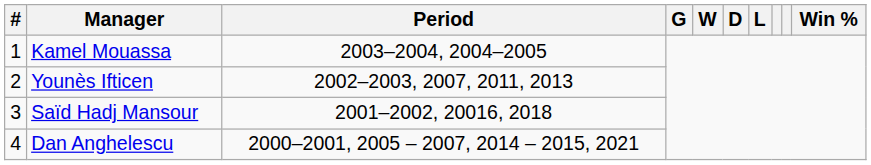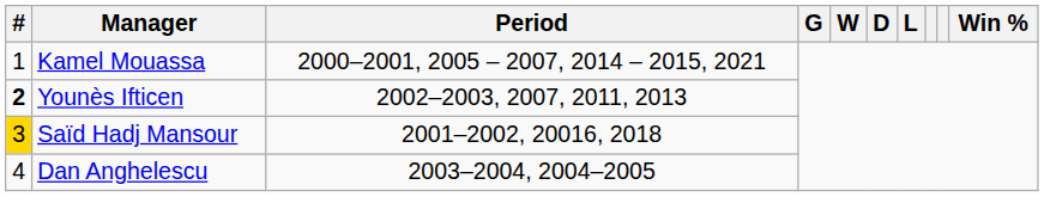 <table class="wikitable" width=80% border="2" cellpadding="4" style="border-collapse:collapse; text-align:center;">
 <tr>
 <th scope="col">#</th>
 <th scope="col">Manager</th>
 <th scope="col">Period</th>
 <th scope="col">G</th>
 <th scope="col">W</th>
 <th scope="col">D</th>
 <th scope="col">L</th>
 <th></th>
 <th></th>
 <th scope="col">Win %</th>
 </tr>
 <tr>
 <td>1</td>
 <td align="left"> <a href='#'>Kamel Mouassa</a></td>
-<td>2003–2004, 2004–2005<br></td>
+<td>2000–2001, 2005 – 2007, 2014 – 2015, 2021<br></td>
 </tr>
 <tr>
-<td>2</td>
+<td><strong>2</strong></td>
 <td align="left"> <a href='#'>Younès Ifticen</a></td>
 <td>2002–2003, 2007, 2011, 2013<br></td>
 </tr>
 <tr>
-<td>3</td>
+<td style="background: gold;">3</td>
 <td align="left"> <a href='#'>Saïd Hadj Mansour</a></td>
 <td>2001–2002, 20016, 2018<br></td>
 </tr>
 <tr>
 <td>4</td>
 <td align="left"> <a href='#'>Dan Anghelescu</a></td>
-<td>2000–2001, 2005 – 2007, 2014 – 2015, 2021<br></td>
+<td>2003–2004, 2004–2005<br></td>
 </tr>
 </table>
